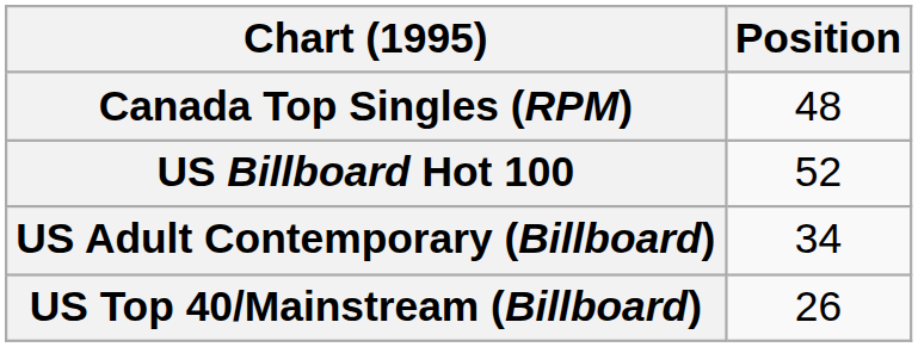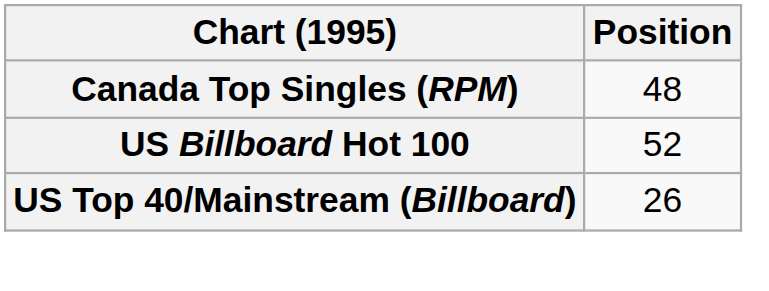 <table class="wikitable sortable plainrowheaders" style="text-align:center">
 <tr>
 <th>Chart (1995)</th>
 <th>Position</th>
 </tr>
 <tr>
 <th scope="row">Canada Top Singles (<em>RPM</em>)</th>
 <td>48</td>
 </tr>
 <tr>
 <th scope="row">US <em>Billboard</em> Hot 100</th>
 <td>52</td>
 </tr>
 <tr>
-<th scope="row">US Adult Contemporary (<em>Billboard</em>)</th>
-<td>34</td>
-</tr>
-<tr>
 <th scope="row">US Top 40/Mainstream (<em>Billboard</em>)</th>
 <td>26</td>
 </tr>
 </table>
